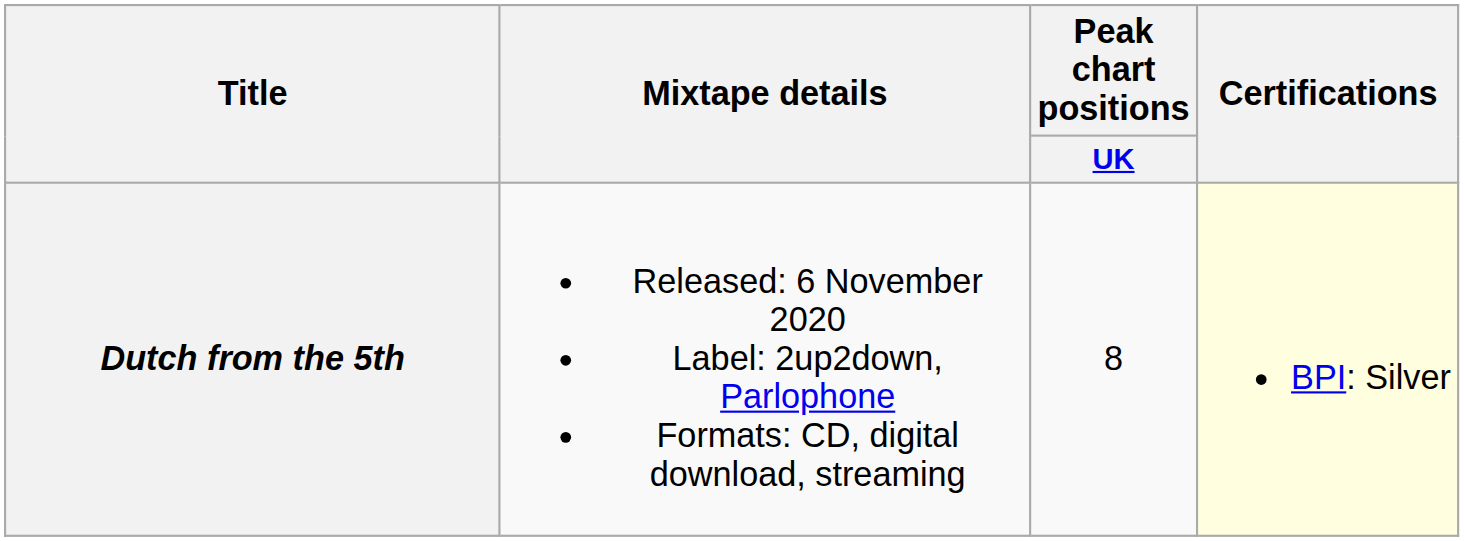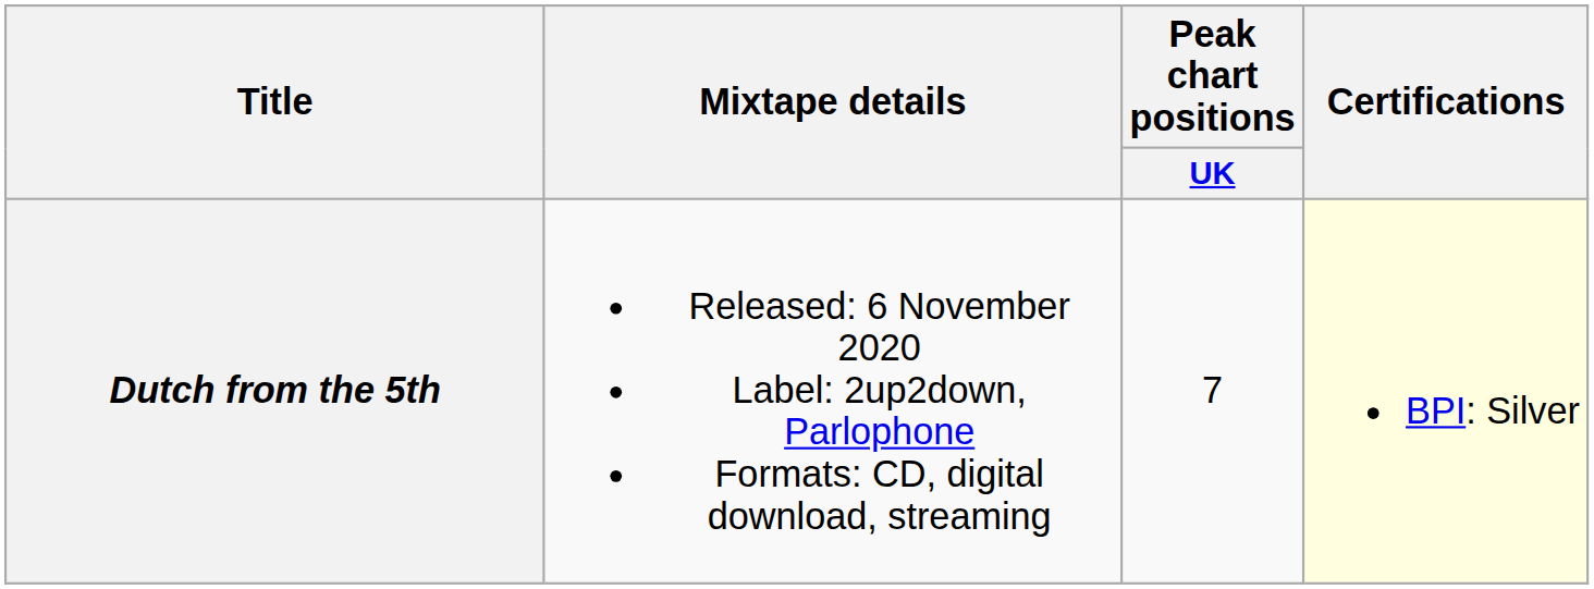 <table class="wikitable plainrowheaders" style="text-align:center;">
 <tr>
 <th scope="col" rowspan="2" style="width:14em;">Title</th>
 <th rowspan="2" style="width:15em;">Mixtape details</th>
 <th scope="col" colspan="1">Peak chart positions</th>
 <th scope="col" rowspan="2">Certifications</th>
 </tr>
 <tr>
 <th scope="col" style="width:3em;font-size:85%;"><a href='#'>UK</a><br></th>
 </tr>
 <tr>
 <th scope="row"><em>Dutch from the 5th</em></th>
 <td><br><ul><li>Released: 6 November 2020</li><li>Label: 2up2down, <a href='#'>Parlophone</a></li><li>Formats: CD, digital download, streaming</li></ul></td>
-<td>8</td>
+<td>7</td>
 <td style="background: lightyellow;"><br><ul><li><a href='#'>BPI</a>: Silver</li></ul></td>
 </tr>
 </table>
